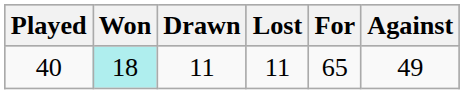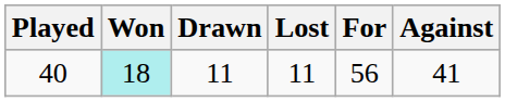 <table Class="wikitable">
 <tr>
 <th>Played</th>
 <th>Won</th>
 <th>Drawn</th>
 <th>Lost</th>
 <th>For</th>
 <th>Against</th>
 </tr>
 <tr style="text-align:center;">
 <td>40</td>
 <td style="background: paleturquoise;">18</td>
 <td>11</td>
 <td>11</td>
-<td>65</td>
-<td>49</td>
+<td>56</td>
+<td>41</td>
 </tr>
 </table>
